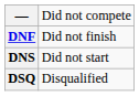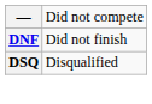 <table class="wikitable">
 <tr>
 <th scope="row">—</th>
 <td>Did not compete</td>
 </tr>
 <tr>
 <th scope="row"><a href='#'>DNF</a></th>
 <td>Did not finish</td>
 </tr>
 <tr>
-<th scope="row">DNS</th>
-<td>Did not start</td>
-</tr>
-<tr>
 <th scope="row">DSQ</th>
 <td>Disqualified</td>
 </tr>
 </table>
